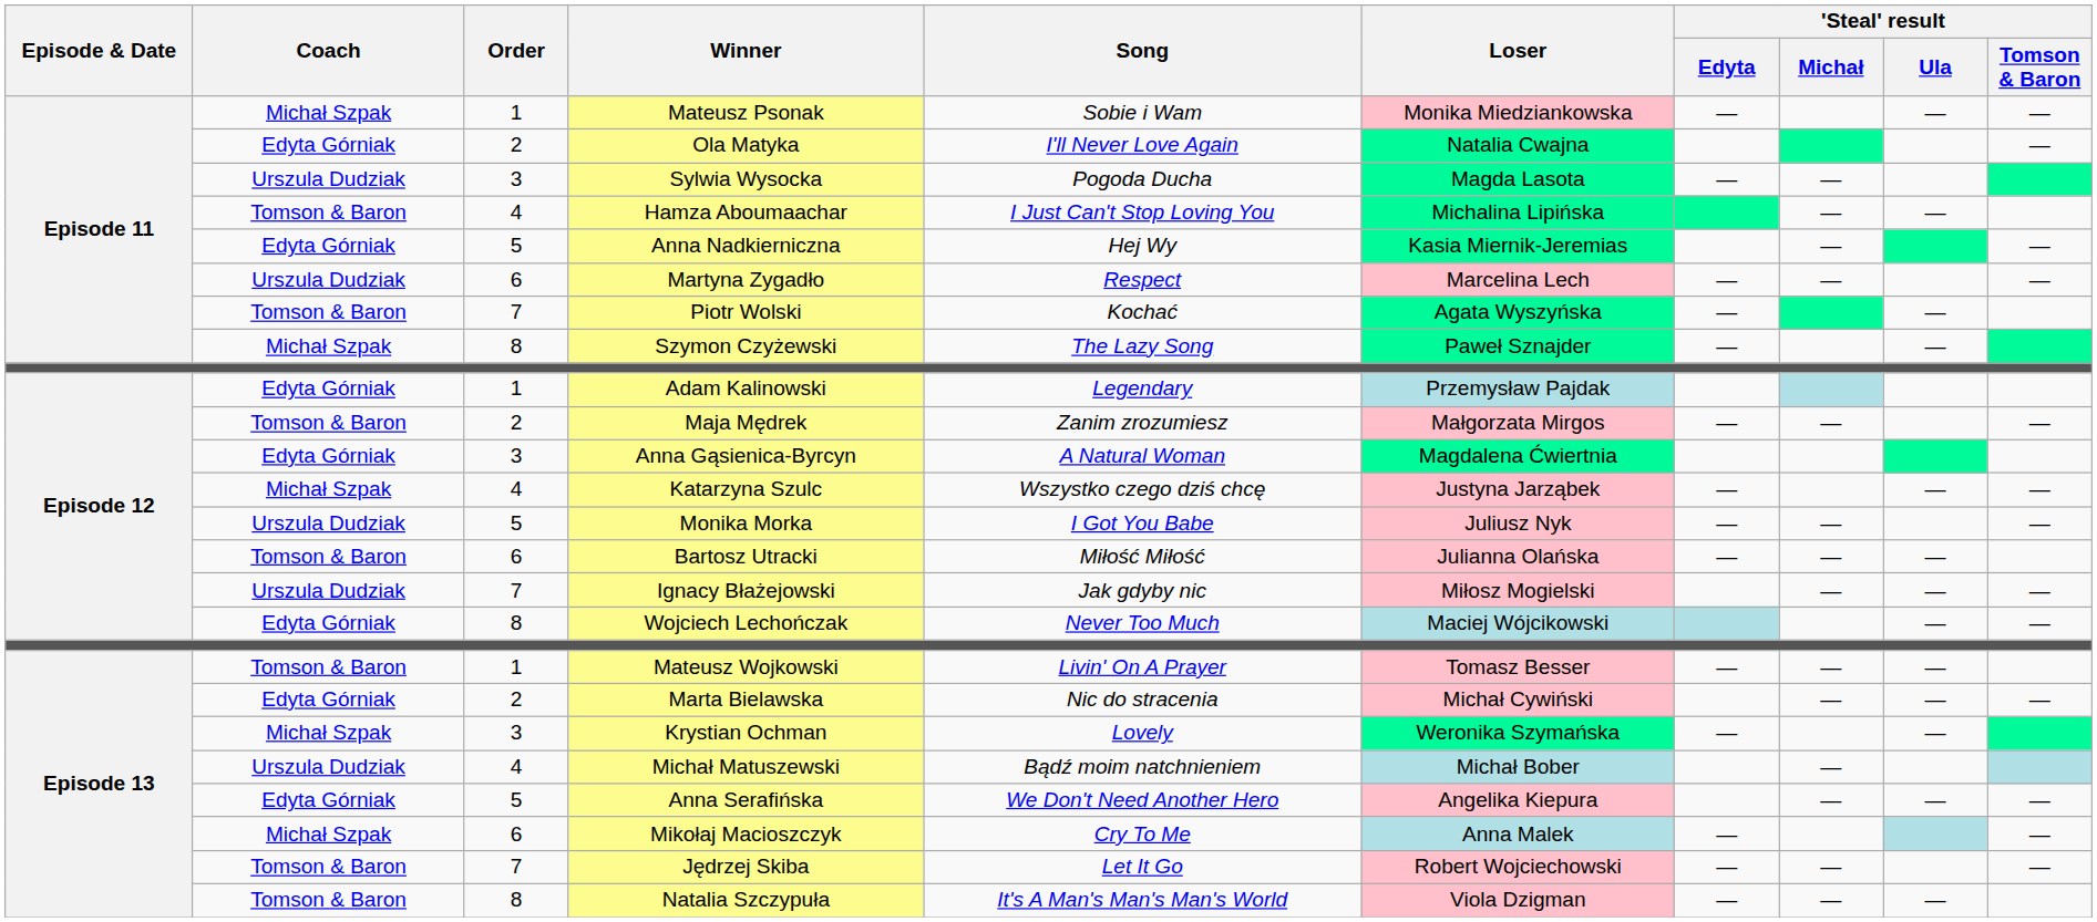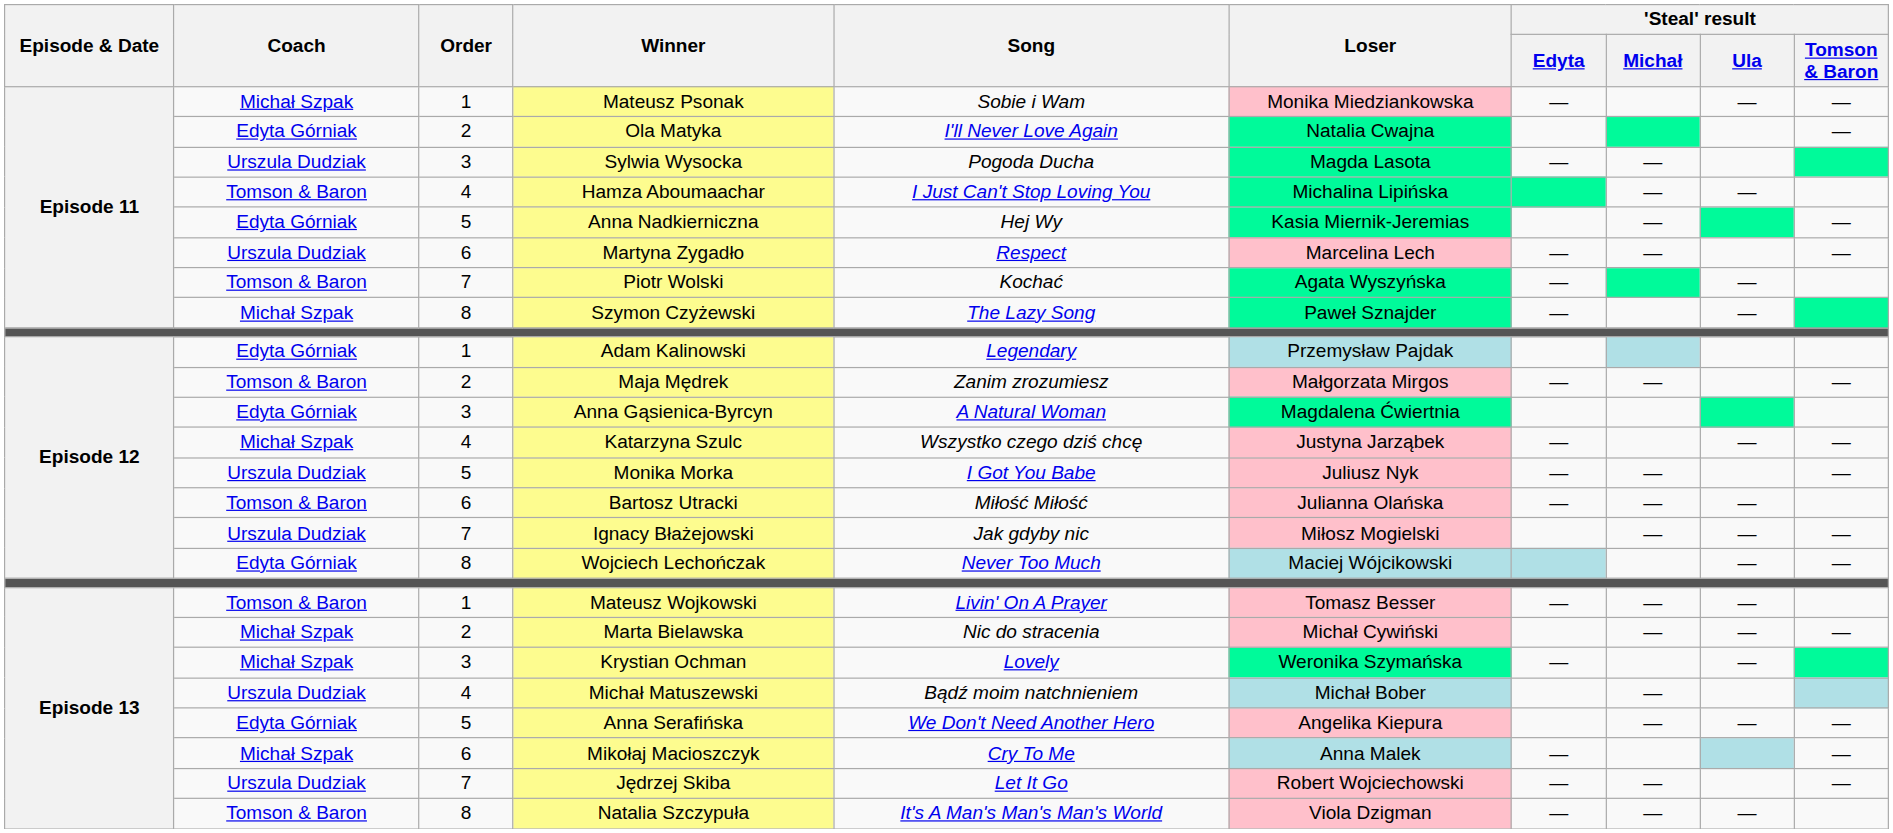 <table class="wikitable" style="text-align: center; width:100%;">
 <tr>
 <th rowspan="2" style="width:9%;">Episode & Date</th>
 <th rowspan="2" style="width:13%;">Coach</th>
 <th rowspan="2" style="width:05%;">Order</th>
 <th rowspan="2" style="width:17%;">Winner</th>
 <th rowspan="2" style="width:21%;">Song</th>
 <th rowspan="2" style="width:15%;">Loser</th>
 <th colspan="4" style="width:20%;">'Steal' result</th>
 </tr>
 <tr>
 <th style="width:05%;"><a href='#'>Edyta</a></th>
 <th style="width:05%;"><a href='#'>Michał</a></th>
 <th style="width:05%;"><a href='#'>Ula</a></th>
 <th style="width:05%;"><a href='#'>Tomson & Baron</a></th>
 </tr>
 <tr>
 <th rowspan="8">Episode 11<br><small></small></th>
 <td><a href='#'>Michał Szpak</a></td>
 <td>1</td>
 <td style="background:#fdfc8f;">Mateusz Psonak</td>
 <td><em>Sobie i Wam</em></td>
 <td style="background:pink;">Monika Miedziankowska</td>
 <td>—</td>
 <td></td>
 <td>—</td>
 <td>—</td>
 </tr>
 <tr>
 <td><a href='#'>Edyta Górniak</a></td>
 <td>2</td>
 <td style="background:#fdfc8f;">Ola Matyka</td>
 <td><em><a href='#'>I'll Never Love Again</a></em></td>
 <td style="background:#00fa9a;">Natalia Cwajna</td>
 <td></td>
 <td style="background:#00fa9a;"><strong></strong></td>
 <td><strong></strong></td>
 <td>—</td>
 </tr>
 <tr>
 <td><a href='#'>Urszula Dudziak</a></td>
 <td>3</td>
 <td style="background:#fdfc8f;">Sylwia Wysocka</td>
 <td><em>Pogoda Ducha</em></td>
 <td style="background:#00fa9a;">Magda Lasota</td>
 <td>—</td>
 <td>—</td>
 <td></td>
 <td style="background:#00fa9a;"><strong></strong></td>
 </tr>
 <tr>
 <td><a href='#'>Tomson & Baron</a></td>
 <td>4</td>
 <td style="background:#fdfc8f;">Hamza Aboumaachar</td>
 <td><em><a href='#'>I Just Can't Stop Loving You</a></em></td>
 <td style="background:#00fa9a;">Michalina Lipińska</td>
 <td style="background:#00fa9a;"><strong></strong></td>
 <td>—</td>
 <td>—</td>
 <td></td>
 </tr>
 <tr>
 <td><a href='#'>Edyta Górniak</a></td>
 <td>5</td>
 <td style="background:#fdfc8f;">Anna Nadkierniczna</td>
 <td><em>Hej Wy</em></td>
 <td style="background:#00fa9a;">Kasia Miernik-Jeremias</td>
 <td></td>
 <td>—</td>
 <td style="background:#00fa9a;"><strong></strong></td>
 <td>—</td>
 </tr>
 <tr>
 <td><a href='#'>Urszula Dudziak</a></td>
 <td>6</td>
 <td style="background:#fdfc8f;">Martyna Zygadło</td>
 <td><em><a href='#'>Respect</a></em></td>
 <td style="background:pink;">Marcelina Lech</td>
 <td>—</td>
 <td>—</td>
 <td></td>
 <td>—</td>
 </tr>
 <tr>
 <td><a href='#'>Tomson & Baron</a></td>
 <td>7</td>
 <td style="background:#fdfc8f;">Piotr Wolski</td>
 <td><em>Kochać</em></td>
 <td style="background:#00fa9a;">Agata Wyszyńska</td>
 <td>—</td>
 <td style="background:#00fa9a;"><strong></strong></td>
 <td>—</td>
 <td></td>
 </tr>
 <tr>
 <td><a href='#'>Michał Szpak</a></td>
 <td>8</td>
 <td style="background:#fdfc8f;">Szymon Czyżewski</td>
 <td><em><a href='#'>The Lazy Song</a></em></td>
 <td style="background:#00fa9a;">Paweł Sznajder</td>
 <td>—</td>
 <td></td>
 <td>—</td>
 <td style="background:#00fa9a;"><strong></strong></td>
 </tr>
 <tr>
 <td colspan="10" style="background:#555;"></td>
 </tr>
 <tr>
 <th rowspan="8">Episode 12<br><small></small></th>
 <td><a href='#'>Edyta Górniak</a></td>
 <td>1</td>
 <td style="background:#fdfc8f;">Adam Kalinowski</td>
 <td><em><a href='#'>Legendary</a></em></td>
 <td style="background:#b0e0e6;">Przemysław Pajdak</td>
 <td><strong></strong></td>
 <td style="background:#b0e0e6;"><strong></strong></td>
 <td><strong></strong></td>
 <td></td>
 </tr>
 <tr>
 <td><a href='#'>Tomson & Baron</a></td>
 <td>2</td>
 <td style="background:#fdfc8f;">Maja Mędrek</td>
 <td><em>Zanim zrozumiesz</em></td>
 <td style="background:pink;">Małgorzata Mirgos</td>
 <td>—</td>
 <td>—</td>
 <td></td>
 <td>—</td>
 </tr>
 <tr>
 <td><a href='#'>Edyta Górniak</a></td>
 <td>3</td>
 <td style="background:#fdfc8f;">Anna Gąsienica-Byrcyn</td>
 <td><em><a href='#'>A Natural Woman</a></em></td>
 <td style="background:#00fa9a;">Magdalena Ćwiertnia</td>
 <td></td>
 <td><strong></strong></td>
 <td style="background:#00fa9a;"><strong></strong></td>
 <td><strong></strong></td>
 </tr>
 <tr>
 <td><a href='#'>Michał Szpak</a></td>
 <td>4</td>
 <td style="background:#fdfc8f;">Katarzyna Szulc</td>
 <td><em>Wszystko czego dziś chcę</em></td>
 <td style="background:pink;">Justyna Jarząbek</td>
 <td>—</td>
 <td></td>
 <td>—</td>
 <td>—</td>
 </tr>
 <tr>
 <td><a href='#'>Urszula Dudziak</a></td>
 <td>5</td>
 <td style="background:#fdfc8f;">Monika Morka</td>
 <td><em><a href='#'>I Got You Babe</a></em></td>
 <td style="background:pink;">Juliusz Nyk</td>
 <td>—</td>
 <td>—</td>
 <td></td>
 <td>—</td>
 </tr>
 <tr>
 <td><a href='#'>Tomson & Baron</a></td>
 <td>6</td>
 <td style="background:#fdfc8f;">Bartosz Utracki</td>
 <td><em>Miłość Miłość</em></td>
 <td style="background:pink;">Julianna Olańska</td>
 <td>—</td>
 <td>—</td>
 <td>—</td>
 <td></td>
 </tr>
 <tr>
 <td><a href='#'>Urszula Dudziak</a></td>
 <td>7</td>
 <td style="background:#fdfc8f;">Ignacy Błażejowski</td>
 <td><em>Jak gdyby nic</em></td>
 <td style="background:pink;">Miłosz Mogielski</td>
 <td></td>
 <td>—</td>
 <td>—</td>
 <td>—</td>
 </tr>
 <tr>
 <td><a href='#'>Edyta Górniak</a></td>
 <td>8</td>
 <td style="background:#fdfc8f;">Wojciech Lechończak</td>
 <td><em><a href='#'>Never Too Much</a></em></td>
 <td style="background:#b0e0e6;">Maciej Wójcikowski</td>
 <td style="background:#b0e0e6;"><strong></strong></td>
 <td></td>
 <td>—</td>
 <td>—</td>
 </tr>
 <tr>
 <td colspan="10" style="background:#555;"></td>
 </tr>
 <tr>
 <th rowspan="8">Episode 13<br><small></small></th>
 <td><a href='#'>Tomson & Baron</a></td>
 <td>1</td>
 <td style="background:#fdfc8f;">Mateusz Wojkowski</td>
 <td><em><a href='#'>Livin' On A Prayer</a></em></td>
 <td style="background:pink;">Tomasz Besser</td>
 <td>—</td>
 <td>—</td>
 <td>—</td>
 <td></td>
 </tr>
 <tr>
-<td><a href='#'>Edyta Górniak</a></td>
+<td><a href='#'>Michał Szpak</a></td>
 <td>2</td>
 <td style="background:#fdfc8f;">Marta Bielawska</td>
 <td><em>Nic do stracenia</em></td>
 <td style="background:pink;">Michał Cywiński</td>
 <td></td>
 <td>—</td>
 <td>—</td>
 <td>—</td>
 </tr>
 <tr>
 <td><a href='#'>Michał Szpak</a></td>
 <td>3</td>
 <td style="background:#fdfc8f;">Krystian Ochman</td>
 <td><em><a href='#'>Lovely</a></em></td>
 <td style="background:#00fa9a;">Weronika Szymańska</td>
 <td>—</td>
 <td></td>
 <td>—</td>
 <td style="background:#00fa9a;"><strong></strong></td>
 </tr>
 <tr>
 <td><a href='#'>Urszula Dudziak</a></td>
 <td>4</td>
 <td style="background:#fdfc8f;">Michał Matuszewski</td>
 <td><em>Bądź moim natchnieniem</em></td>
 <td style="background:#b0e0e6;">Michał Bober</td>
 <td><strong></strong></td>
 <td>—</td>
 <td></td>
 <td style="background:#b0e0e6;"><strong></strong></td>
 </tr>
 <tr>
 <td><a href='#'>Edyta Górniak</a></td>
 <td>5</td>
 <td style="background:#fdfc8f;">Anna Serafińska</td>
 <td><em><a href='#'>We Don't Need Another Hero</a></em></td>
 <td style="background:pink;">Angelika Kiepura</td>
 <td></td>
 <td>—</td>
 <td>—</td>
 <td>—</td>
 </tr>
 <tr>
 <td><a href='#'>Michał Szpak</a></td>
 <td>6</td>
 <td style="background:#fdfc8f;">Mikołaj Macioszczyk</td>
 <td><em><a href='#'>Cry To Me</a></em></td>
 <td style="background:#b0e0e6;">Anna Malek</td>
 <td>—</td>
 <td></td>
 <td style="background:#b0e0e6;"><strong></strong></td>
 <td>—</td>
 </tr>
 <tr>
-<td><a href='#'>Tomson & Baron</a></td>
+<td><a href='#'>Urszula Dudziak</a></td>
 <td>7</td>
 <td style="background:#fdfc8f;">Jędrzej Skiba</td>
 <td><em><a href='#'>Let It Go</a></em></td>
 <td style="background:pink;">Robert Wojciechowski</td>
 <td>—</td>
 <td>—</td>
 <td></td>
 <td>—</td>
 </tr>
 <tr>
 <td><a href='#'>Tomson & Baron</a></td>
 <td>8</td>
 <td style="background:#fdfc8f;">Natalia Szczypuła</td>
 <td><em><a href='#'>It's A Man's Man's Man's World</a></em></td>
 <td style="background:pink;">Viola Dzigman</td>
 <td>—</td>
 <td>—</td>
 <td>—</td>
 <td></td>
 </tr>
 <tr>
 </tr>
 </table>
